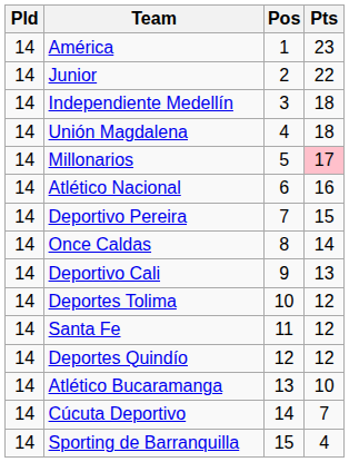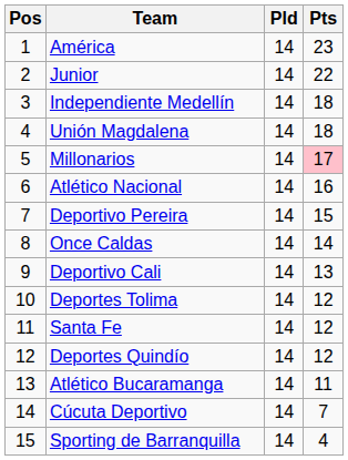 <table class="wikitable" style="text-align: center">
 <tr>
+<th style="width:28px">Pos</th>
+<th style="width:190px">Team</th>
 <th style="width:28px">Pld</th>
-<th style="width:190px">Team</th>
-<th style="width:28px">Pos</th>
 <th style="width:28px">Pts</th>
 </tr>
 <tr>
+<td>1</td>
+<td align="left"><a href='#'>América</a></td>
 <td>14</td>
-<td align="left"><a href='#'>América</a></td>
-<td>1</td>
 <td>23</td>
 </tr>
 <tr>
+<td>2</td>
+<td align="left"><a href='#'>Junior</a></td>
 <td>14</td>
-<td align="left"><a href='#'>Junior</a></td>
-<td>2</td>
 <td>22</td>
 </tr>
 <tr>
+<td>3</td>
+<td align="left"><a href='#'>Independiente Medellín</a></td>
 <td>14</td>
-<td align="left"><a href='#'>Independiente Medellín</a></td>
-<td>3</td>
 <td>18</td>
 </tr>
 <tr>
+<td>4</td>
+<td align="left"><a href='#'>Unión Magdalena</a></td>
 <td>14</td>
-<td align="left"><a href='#'>Unión Magdalena</a></td>
-<td>4</td>
 <td>18</td>
 </tr>
 <tr>
+<td>5</td>
+<td align="left"><a href='#'>Millonarios</a></td>
 <td>14</td>
-<td align="left"><a href='#'>Millonarios</a></td>
-<td>5</td>
 <td style="background: pink;">17</td>
 </tr>
 <tr>
+<td>6</td>
+<td align="left"><a href='#'>Atlético Nacional</a></td>
 <td>14</td>
-<td align="left"><a href='#'>Atlético Nacional</a></td>
-<td>6</td>
 <td>16</td>
 </tr>
 <tr>
+<td>7</td>
+<td align="left"><a href='#'>Deportivo Pereira</a></td>
 <td>14</td>
-<td align="left"><a href='#'>Deportivo Pereira</a></td>
-<td>7</td>
 <td>15</td>
 </tr>
 <tr>
+<td>8</td>
+<td align="left"><a href='#'>Once Caldas</a></td>
 <td>14</td>
-<td align="left"><a href='#'>Once Caldas</a></td>
-<td>8</td>
 <td>14</td>
 </tr>
 <tr>
+<td>9</td>
+<td align="left"><a href='#'>Deportivo Cali</a></td>
 <td>14</td>
-<td align="left"><a href='#'>Deportivo Cali</a></td>
-<td>9</td>
 <td>13</td>
 </tr>
 <tr>
+<td>10</td>
+<td align="left"><a href='#'>Deportes Tolima</a></td>
 <td>14</td>
-<td align="left"><a href='#'>Deportes Tolima</a></td>
-<td>10</td>
 <td>12</td>
 </tr>
 <tr>
+<td>11</td>
+<td align="left"><a href='#'>Santa Fe</a></td>
 <td>14</td>
-<td align="left"><a href='#'>Santa Fe</a></td>
-<td>11</td>
 <td>12</td>
 </tr>
 <tr>
+<td>12</td>
+<td align="left"><a href='#'>Deportes Quindío</a></td>
 <td>14</td>
-<td align="left"><a href='#'>Deportes Quindío</a></td>
-<td>12</td>
 <td>12</td>
 </tr>
 <tr>
+<td>13</td>
+<td align="left"><a href='#'>Atlético Bucaramanga</a></td>
 <td>14</td>
-<td align="left"><a href='#'>Atlético Bucaramanga</a></td>
-<td>13</td>
-<td>10</td>
+<td>11</td>
 </tr>
 <tr>
 <td>14</td>
 <td align="left"><a href='#'>Cúcuta Deportivo</a></td>
 <td>14</td>
 <td>7</td>
 </tr>
 <tr>
+<td>15</td>
+<td align="left"><a href='#'>Sporting de Barranquilla</a></td>
 <td>14</td>
-<td align="left"><a href='#'>Sporting de Barranquilla</a></td>
-<td>15</td>
 <td>4</td>
 </tr>
 </table>
